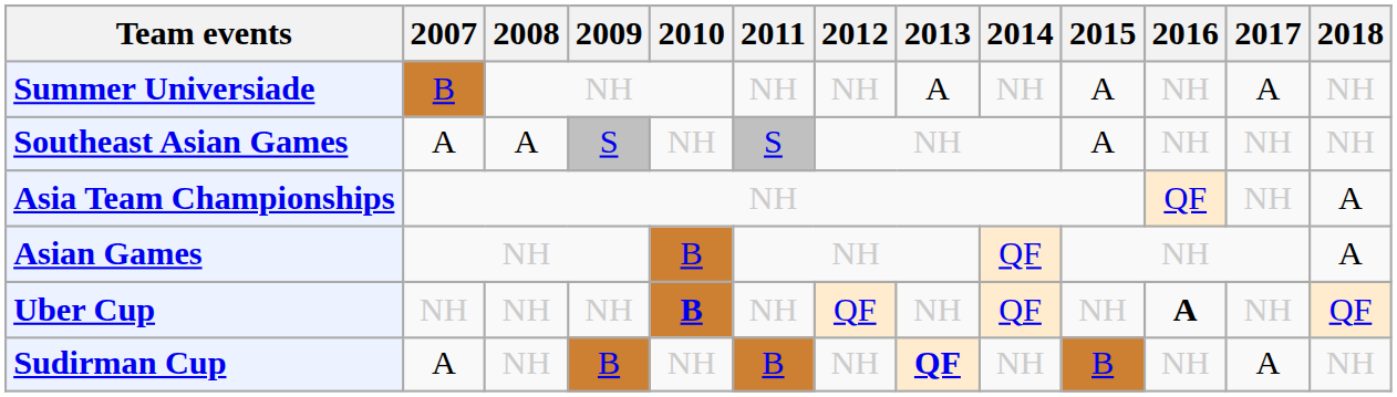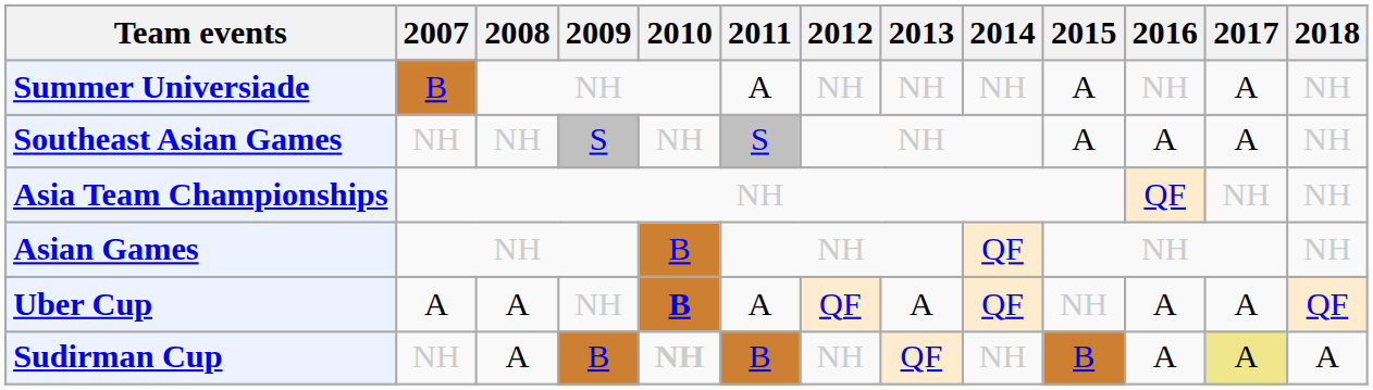 <table class="wikitable" style="font-size: 90%; text-align:center">
 <tr>
 <th>Team events</th>
 <th>2007</th>
 <th>2008</th>
 <th>2009</th>
 <th>2010</th>
 <th>2011</th>
 <th>2012</th>
 <th>2013</th>
 <th>2014</th>
 <th>2015</th>
 <th>2016</th>
 <th>2017</th>
 <th>2018</th>
 </tr>
 <tr>
 <td bgcolor="#ECF2FF"; align="left"><strong><a href='#'>Summer Universiade</a></strong></td>
 <td bgcolor=CD7F32><a href='#'>B</a></td>
 <td colspan="3" style=color:#ccc>NH</td>
+<td>A</td>
 <td style=color:#ccc>NH</td>
 <td style=color:#ccc>NH</td>
-<td>A</td>
 <td style=color:#ccc>NH</td>
 <td>A</td>
 <td style=color:#ccc>NH</td>
 <td>A</td>
 <td style=color:#ccc>NH</td>
 </tr>
 <tr>
 <td bgcolor="#ECF2FF"; align="left"><strong><a href='#'>Southeast Asian Games</a></strong></td>
-<td>A</td>
-<td>A</td>
+<td style=color:#ccc>NH</td>
+<td style=color:#ccc>NH</td>
 <td bgcolor=silver><a href='#'>S</a></td>
 <td style=color:#ccc>NH</td>
 <td bgcolor=silver><a href='#'>S</a></td>
 <td colspan="3" style=color:#ccc>NH</td>
 <td>A</td>
-<td style=color:#ccc>NH</td>
-<td style=color:#ccc>NH</td>
+<td>A</td>
+<td>A</td>
 <td style=color:#ccc>NH</td>
 </tr>
 <tr>
 <td bgcolor="#ECF2FF"; align="left"><strong><a href='#'>Asia Team Championships</a></strong></td>
 <td colspan="9" style=color:#ccc>NH</td>
 <td bgcolor=FFEBCD><a href='#'>QF</a></td>
 <td style=color:#ccc>NH</td>
-<td>A</td>
+<td style=color:#ccc>NH</td>
 </tr>
 <tr>
 <td bgcolor="#ECF2FF"; align="left"><strong><a href='#'>Asian Games</a></strong></td>
 <td colspan="3" style=color:#ccc>NH</td>
 <td bgcolor=CD7F32><a href='#'>B</a></td>
 <td colspan="3" style=color:#ccc>NH</td>
 <td bgcolor=FFEBCD><a href='#'>QF</a></td>
 <td colspan="3" style=color:#ccc>NH</td>
-<td>A</td>
+<td style=color:#ccc>NH</td>
 </tr>
 <tr>
 <td bgcolor="#ECF2FF"; align="left"><strong><a href='#'>Uber Cup</a></strong></td>
-<td style=color:#ccc>NH</td>
-<td style=color:#ccc>NH</td>
+<td>A</td>
+<td>A</td>
 <td style=color:#ccc>NH</td>
 <td bgcolor=CD7F32><strong><a href='#'>B</a></strong></td>
-<td style=color:#ccc>NH</td>
+<td>A</td>
+<td bgcolor=FFEBCD><a href='#'>QF</a></td>
+<td>A</td>
 <td bgcolor=FFEBCD><a href='#'>QF</a></td>
 <td style=color:#ccc>NH</td>
-<td bgcolor=FFEBCD><a href='#'>QF</a></td>
-<td style=color:#ccc>NH</td>
-<td><strong>A</strong></td>
-<td style=color:#ccc>NH</td>
+<td>A</td>
+<td>A</td>
 <td bgcolor=FFEBCD><a href='#'>QF</a></td>
 </tr>
 <tr>
 <td bgcolor="#ECF2FF"; align="left"><strong><a href='#'>Sudirman Cup</a></strong></td>
+<td style=color:#ccc>NH</td>
 <td>A</td>
+<td bgcolor=CD7F32><a href='#'>B</a></td>
+<td style=color:#ccc><strong>NH</strong></td>
+<td bgcolor=CD7F32><a href='#'>B</a></td>
+<td style=color:#ccc>NH</td>
+<td bgcolor=FFEBCD><a href='#'>QF</a></td>
 <td style=color:#ccc>NH</td>
 <td bgcolor=CD7F32><a href='#'>B</a></td>
-<td style=color:#ccc>NH</td>
-<td bgcolor=CD7F32><a href='#'>B</a></td>
-<td style=color:#ccc>NH</td>
-<td bgcolor=FFEBCD><strong><a href='#'>QF</a></strong></td>
-<td style=color:#ccc>NH</td>
-<td bgcolor=CD7F32><a href='#'>B</a></td>
-<td style=color:#ccc>NH</td>
 <td>A</td>
-<td style=color:#ccc>NH</td>
+<td style="background: khaki;">A</td>
+<td>A</td>
 </tr>
 </table>
